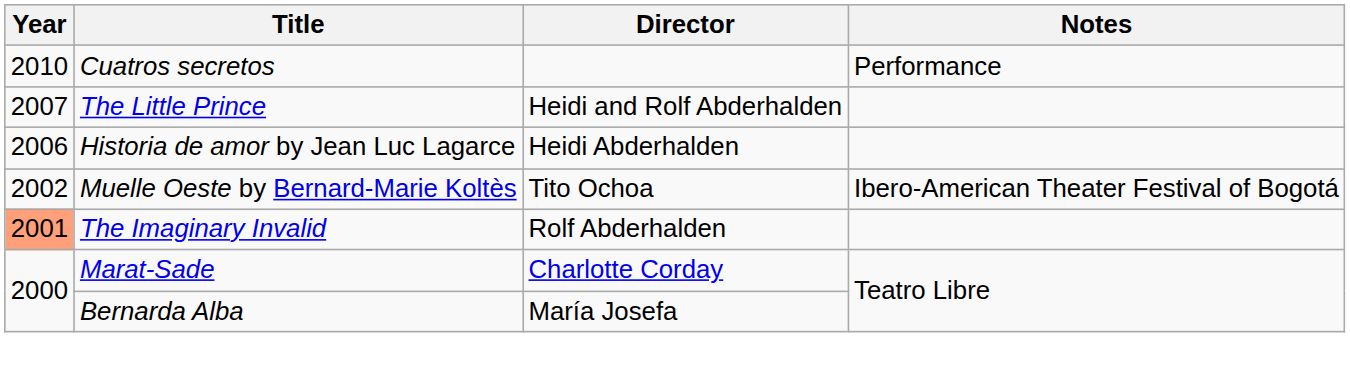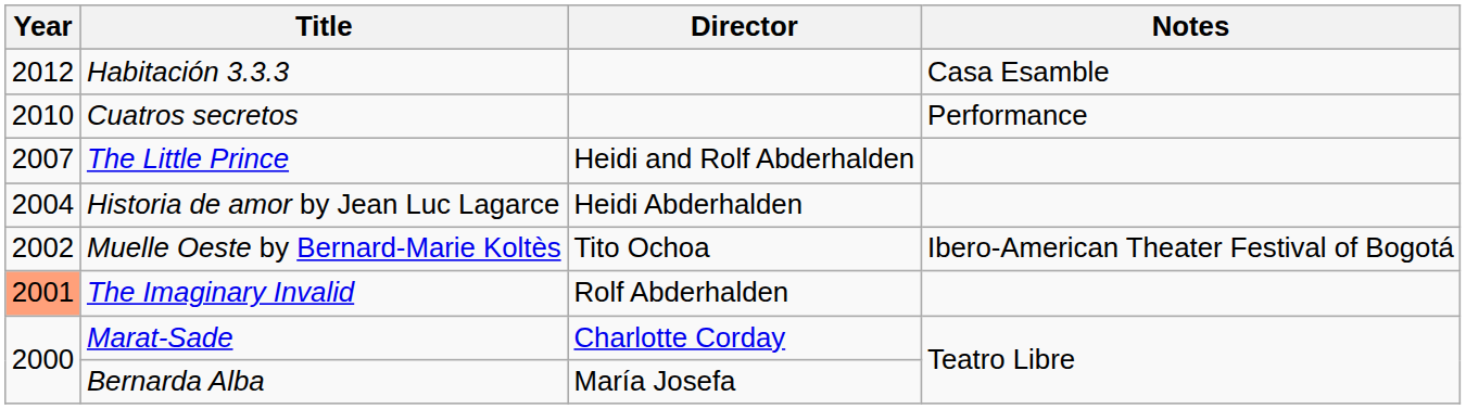 <table class="wikitable">
 <tr>
 <th>Year</th>
 <th>Title</th>
 <th>Director</th>
 <th>Notes</th>
+</tr>
+<tr>
+<td>2012</td>
+<td><em>Habitación 3.3.3</em></td>
+<td></td>
+<td>Casa Esamble</td>
 </tr>
 <tr>
 <td>2010</td>
 <td><em>Cuatros secretos</em></td>
 <td></td>
 <td>Performance</td>
 </tr>
 <tr>
 <td>2007</td>
 <td><em><a href='#'>The Little Prince</a></em></td>
 <td>Heidi and Rolf Abderhalden</td>
 <td></td>
 </tr>
 <tr>
-<td>2006</td>
+<td>2004</td>
 <td><em>Historia de amor</em> by Jean Luc Lagarce</td>
 <td>Heidi Abderhalden</td>
 <td></td>
 </tr>
 <tr>
 <td>2002</td>
 <td><em>Muelle Oeste</em> by <a href='#'>Bernard-Marie Koltès</a></td>
 <td>Tito Ochoa</td>
 <td>Ibero-American Theater Festival of Bogotá</td>
 </tr>
 <tr>
 <td style="background: lightsalmon;">2001</td>
 <td><em><a href='#'>The Imaginary Invalid</a></em></td>
 <td>Rolf Abderhalden</td>
 <td></td>
 </tr>
 <tr>
 <td rowspan="2">2000</td>
 <td><em><a href='#'>Marat-Sade</a></em></td>
 <td><a href='#'>Charlotte Corday</a></td>
 <td rowspan="2">Teatro Libre</td>
 </tr>
 <tr>
 <td><em>Bernarda Alba</em></td>
 <td>María Josefa</td>
 </tr>
 </table>
